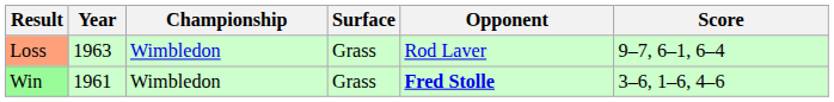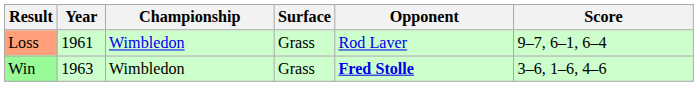 <table class='sortable wikitable'>
 <tr>
 <th style="width:45px">Result</th>
 <th style="width:40px">Year</th>
 <th style="width:160px">Championship</th>
 <th style="width:50px">Surface</th>
 <th style="width:170px">Opponent</th>
 <th style="width:170px" class="unsortable">Score</th>
 </tr>
 <tr style="background:#cfc;">
 <td style="background:#ffa07a;">Loss</td>
-<td>1963</td>
+<td>1961</td>
 <td><a href='#'>Wimbledon</a></td>
 <td>Grass</td>
 <td> <a href='#'>Rod Laver</a></td>
 <td>9–7, 6–1, 6–4</td>
 </tr>
 <tr style="background:#cfc;">
 <td style="background:#98fb98;">Win</td>
-<td>1961</td>
+<td>1963</td>
 <td>Wimbledon</td>
 <td>Grass</td>
 <td><strong> <a href='#'>Fred Stolle</a></strong></td>
 <td>3–6, 1–6, 4–6</td>
 </tr>
 </table>
